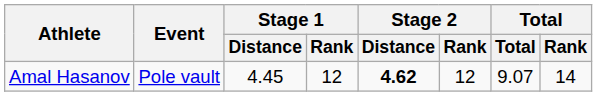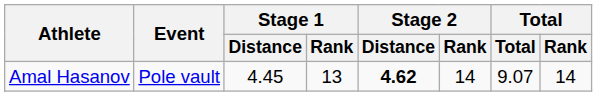 <table class="wikitable" style="font-size:90%">
 <tr>
 <th rowspan=2>Athlete</th>
 <th rowspan=2>Event</th>
 <th colspan=2>Stage 1</th>
 <th colspan=2>Stage 2</th>
 <th colspan=2>Total</th>
 </tr>
 <tr style="font-size:95%">
 <th>Distance</th>
 <th>Rank</th>
 <th>Distance</th>
 <th>Rank</th>
 <th>Total</th>
 <th>Rank</th>
 </tr>
 <tr align=center>
 <td align=left><a href='#'>Amal Hasanov</a></td>
 <td align=left><a href='#'>Pole vault</a></td>
 <td>4.45</td>
-<td>12</td>
+<td>13</td>
 <td><strong>4.62</strong></td>
-<td>12</td>
+<td>14</td>
 <td>9.07</td>
 <td>14</td>
 </tr>
 </table>
